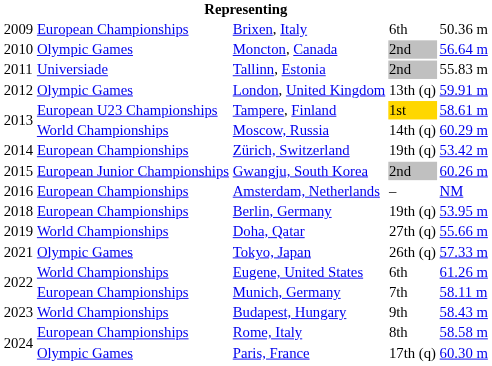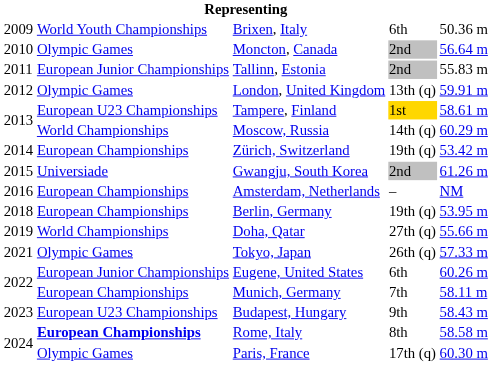 <table>
 <tr>
 <th colspan="5">Representing </th>
 </tr>
 <tr>
 <td>2009</td>
-<td><a href='#'>European Championships</a></td>
+<td><a href='#'>World Youth Championships</a></td>
 <td><a href='#'>Brixen</a>, <a href='#'>Italy</a></td>
 <td>6th</td>
 <td>50.36 m</td>
 </tr>
 <tr>
 <td>2010</td>
 <td><a href='#'>Olympic Games</a></td>
 <td><a href='#'>Moncton</a>, <a href='#'>Canada</a></td>
 <td bgcolor="silver">2nd</td>
 <td><a href='#'>56.64 m</a></td>
 </tr>
 <tr>
 <td>2011</td>
-<td><a href='#'>Universiade</a></td>
+<td><a href='#'>European Junior Championships</a></td>
 <td><a href='#'>Tallinn</a>, <a href='#'>Estonia</a></td>
 <td bgcolor="silver">2nd</td>
 <td>55.83 m</td>
 </tr>
 <tr>
 <td>2012</td>
 <td><a href='#'>Olympic Games</a></td>
 <td><a href='#'>London</a>, <a href='#'>United Kingdom</a></td>
 <td>13th (q)</td>
 <td><a href='#'>59.91 m</a></td>
 </tr>
 <tr>
 <td rowspan=2>2013</td>
 <td><a href='#'>European U23 Championships</a></td>
 <td><a href='#'>Tampere</a>, <a href='#'>Finland</a></td>
 <td bgcolor="gold">1st</td>
 <td><a href='#'>58.61 m</a></td>
 </tr>
 <tr>
 <td><a href='#'>World Championships</a></td>
 <td><a href='#'>Moscow, Russia</a></td>
 <td>14th (q)</td>
 <td><a href='#'>60.29 m</a></td>
 </tr>
 <tr>
 <td>2014</td>
 <td><a href='#'>European Championships</a></td>
 <td><a href='#'>Zürich, Switzerland</a></td>
 <td>19th (q)</td>
 <td><a href='#'>53.42 m</a></td>
 </tr>
 <tr>
 <td>2015</td>
-<td><a href='#'>European Junior Championships</a></td>
+<td><a href='#'>Universiade</a></td>
 <td><a href='#'>Gwangju, South Korea</a></td>
 <td bgcolor=silver>2nd</td>
-<td><a href='#'>60.26 m</a></td>
+<td><a href='#'>61.26 m</a></td>
 </tr>
 <tr>
 <td>2016</td>
 <td><a href='#'>European Championships</a></td>
 <td><a href='#'>Amsterdam, Netherlands</a></td>
 <td>–</td>
 <td><a href='#'>NM</a></td>
 </tr>
 <tr>
 <td>2018</td>
 <td><a href='#'>European Championships</a></td>
 <td><a href='#'>Berlin, Germany</a></td>
 <td>19th (q)</td>
 <td><a href='#'>53.95 m</a></td>
 </tr>
 <tr>
 <td>2019</td>
 <td><a href='#'>World Championships</a></td>
 <td><a href='#'>Doha, Qatar</a></td>
 <td>27th (q)</td>
 <td><a href='#'>55.66 m</a></td>
 </tr>
 <tr>
 <td>2021</td>
 <td><a href='#'>Olympic Games</a></td>
 <td><a href='#'>Tokyo, Japan</a></td>
 <td>26th (q)</td>
 <td><a href='#'>57.33 m</a></td>
 </tr>
 <tr>
 <td rowspan=2>2022</td>
-<td><a href='#'>World Championships</a></td>
+<td><a href='#'>European Junior Championships</a></td>
 <td><a href='#'>Eugene, United States</a></td>
 <td>6th</td>
-<td><a href='#'>61.26 m</a></td>
+<td><a href='#'>60.26 m</a></td>
 </tr>
 <tr>
 <td><a href='#'>European Championships</a></td>
 <td><a href='#'>Munich, Germany</a></td>
 <td>7th</td>
 <td><a href='#'>58.11 m</a></td>
 </tr>
 <tr>
 <td>2023</td>
-<td><a href='#'>World Championships</a></td>
+<td><a href='#'>European U23 Championships</a></td>
 <td><a href='#'>Budapest, Hungary</a></td>
 <td>9th</td>
 <td><a href='#'>58.43 m</a></td>
 </tr>
 <tr>
 <td rowspan=2>2024</td>
-<td><a href='#'>European Championships</a></td>
+<td><strong><a href='#'>European Championships</a></strong></td>
 <td><a href='#'>Rome, Italy</a></td>
 <td>8th</td>
 <td><a href='#'>58.58 m</a></td>
 </tr>
 <tr>
 <td><a href='#'>Olympic Games</a></td>
 <td><a href='#'>Paris, France</a></td>
 <td>17th (q)</td>
 <td><a href='#'>60.30 m</a></td>
 </tr>
 </table>
